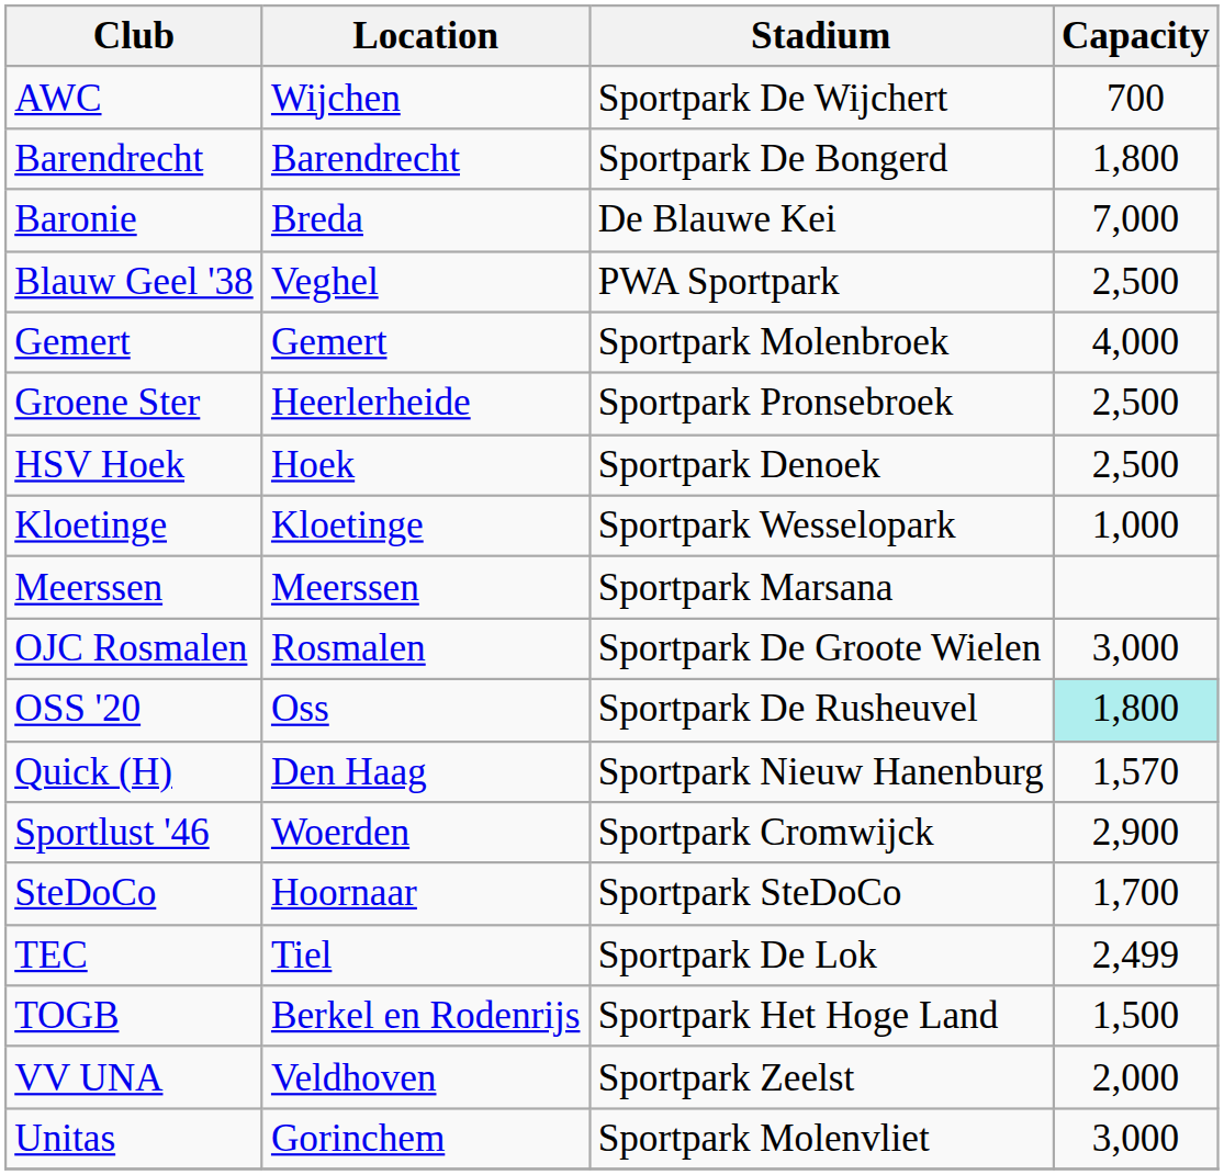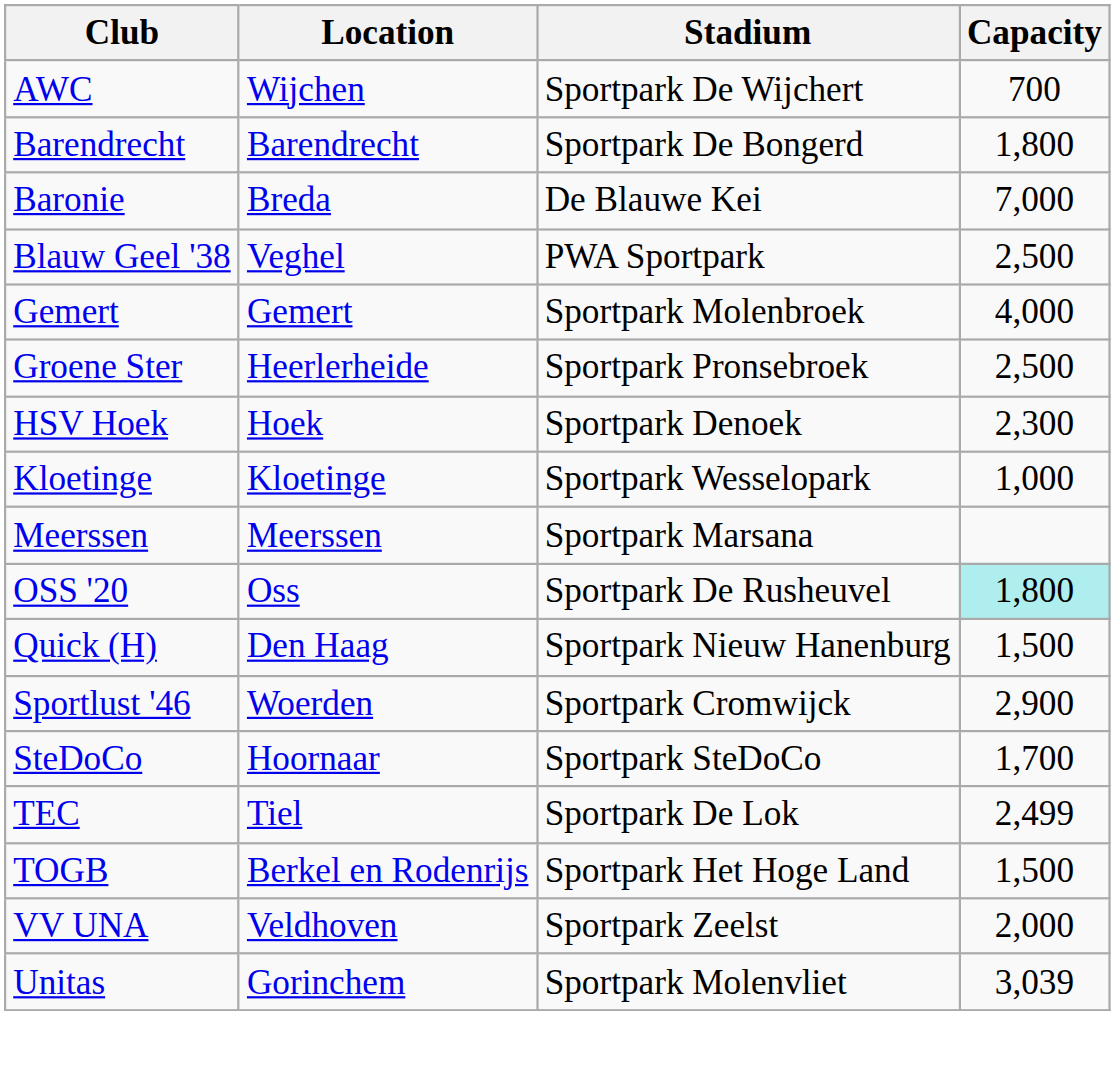 <table class="wikitable sortable">
 <tr>
 <th>Club</th>
 <th>Location</th>
 <th>Stadium</th>
 <th>Capacity</th>
 </tr>
 <tr>
 <td><a href='#'>AWC</a></td>
 <td><a href='#'>Wijchen</a></td>
 <td>Sportpark De Wijchert</td>
 <td style="text-align: center;">700</td>
 </tr>
 <tr>
 <td><a href='#'>Barendrecht</a></td>
 <td><a href='#'>Barendrecht</a></td>
 <td>Sportpark De Bongerd</td>
 <td style="text-align: center;">1,800</td>
 </tr>
 <tr>
 <td><a href='#'>Baronie</a></td>
 <td><a href='#'>Breda</a></td>
 <td>De Blauwe Kei</td>
 <td style="text-align: center;">7,000</td>
 </tr>
 <tr>
 <td><a href='#'>Blauw Geel '38</a></td>
 <td><a href='#'>Veghel</a></td>
 <td>PWA Sportpark</td>
 <td style="text-align: center;">2,500</td>
 </tr>
 <tr>
 <td><a href='#'>Gemert</a></td>
 <td><a href='#'>Gemert</a></td>
 <td>Sportpark Molenbroek</td>
 <td style="text-align: center;">4,000</td>
 </tr>
 <tr>
 <td><a href='#'>Groene Ster</a></td>
 <td><a href='#'>Heerlerheide</a></td>
 <td>Sportpark Pronsebroek</td>
 <td style="text-align: center;">2,500</td>
 </tr>
 <tr>
 <td><a href='#'>HSV Hoek</a></td>
 <td><a href='#'>Hoek</a></td>
 <td>Sportpark Denoek</td>
-<td style="text-align: center;">2,500</td>
+<td style="text-align: center;">2,300</td>
 </tr>
 <tr>
 <td><a href='#'>Kloetinge</a></td>
 <td><a href='#'>Kloetinge</a></td>
 <td>Sportpark Wesselopark</td>
 <td style="text-align: center;">1,000</td>
 </tr>
 <tr>
 <td><a href='#'>Meerssen</a></td>
 <td><a href='#'>Meerssen</a></td>
 <td>Sportpark Marsana</td>
 <td style="text-align: center;"></td>
 </tr>
 <tr>
-<td><a href='#'>OJC Rosmalen</a></td>
-<td><a href='#'>Rosmalen</a></td>
-<td>Sportpark De Groote Wielen</td>
-<td style="text-align: center;">3,000</td>
-</tr>
-<tr>
 <td><a href='#'>OSS '20</a></td>
 <td><a href='#'>Oss</a></td>
 <td>Sportpark De Rusheuvel</td>
 <td style="background: paleturquoise; text-align: center;">1,800</td>
 </tr>
 <tr>
 <td><a href='#'>Quick (H)</a></td>
 <td><a href='#'>Den Haag</a></td>
 <td>Sportpark Nieuw Hanenburg</td>
-<td style="text-align: center;">1,570</td>
+<td style="text-align: center;">1,500</td>
 </tr>
 <tr>
 <td><a href='#'>Sportlust '46</a></td>
 <td><a href='#'>Woerden</a></td>
 <td>Sportpark Cromwijck</td>
 <td style="text-align: center;">2,900</td>
 </tr>
 <tr>
 <td><a href='#'>SteDoCo</a></td>
 <td><a href='#'>Hoornaar</a></td>
 <td>Sportpark SteDoCo</td>
 <td style="text-align: center;">1,700</td>
 </tr>
 <tr>
 <td><a href='#'>TEC</a></td>
 <td><a href='#'>Tiel</a></td>
 <td>Sportpark De Lok</td>
 <td style="text-align:center;">2,499</td>
 </tr>
 <tr>
 <td><a href='#'>TOGB</a></td>
 <td><a href='#'>Berkel en Rodenrijs</a></td>
 <td>Sportpark Het Hoge Land</td>
 <td style="text-align: center;">1,500</td>
 </tr>
 <tr>
 <td><a href='#'>VV UNA</a></td>
 <td><a href='#'>Veldhoven</a></td>
 <td>Sportpark Zeelst</td>
 <td style="text-align: center;">2,000</td>
 </tr>
 <tr>
 <td><a href='#'>Unitas</a></td>
 <td><a href='#'>Gorinchem</a></td>
 <td>Sportpark Molenvliet</td>
-<td style="text-align: center;">3,000</td>
+<td style="text-align: center;">3,039</td>
 </tr>
 <tr>
 </tr>
 </table>
